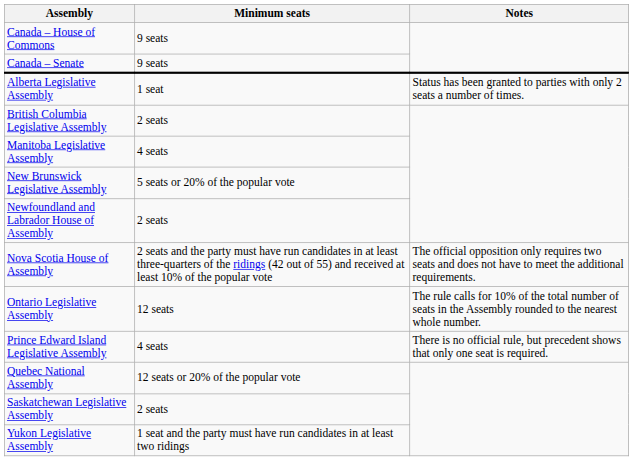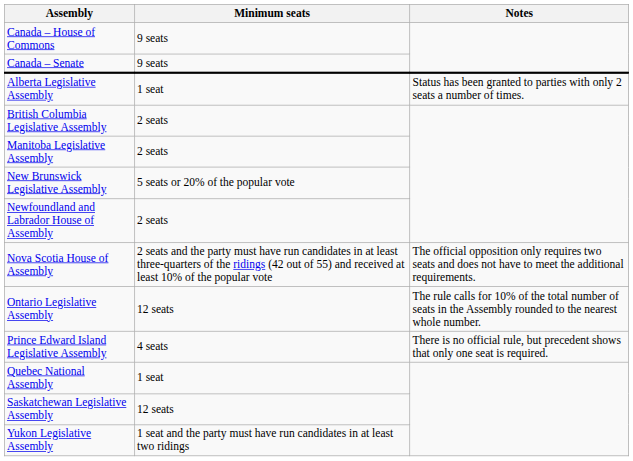 <table class="wikitable">
 <tr>
 <th>Assembly</th>
 <th>Minimum seats</th>
 <th>Notes</th>
 </tr>
 <tr>
 <td><a href='#'>Canada – House of Commons</a></td>
 <td>9 seats</td>
 </tr>
 <tr style="border-bottom: solid;">
 <td><a href='#'>Canada – Senate</a></td>
 <td>9 seats</td>
 </tr>
 <tr>
 <td><a href='#'>Alberta Legislative Assembly</a></td>
 <td>1 seat</td>
 <td>Status has been granted to parties with only 2 seats a number of times.</td>
 </tr>
 <tr>
 <td><a href='#'>British Columbia Legislative Assembly</a></td>
 <td>2 seats</td>
 </tr>
 <tr>
 <td><a href='#'>Manitoba Legislative Assembly</a></td>
-<td>4 seats</td>
+<td>2 seats</td>
 </tr>
 <tr>
 <td><a href='#'>New Brunswick Legislative Assembly</a></td>
 <td>5 seats or 20% of the popular vote</td>
 </tr>
 <tr>
 <td><a href='#'>Newfoundland and Labrador House of Assembly</a></td>
 <td>2 seats</td>
 </tr>
 <tr>
 <td><a href='#'>Nova Scotia House of Assembly</a></td>
 <td>2 seats and the party must have run candidates in at least three-quarters of the <a href='#'>ridings</a> (42 out of 55) and received at least 10% of the popular vote</td>
 <td>The official opposition only requires two seats and does not have to meet the additional requirements.</td>
 </tr>
 <tr>
 <td><a href='#'>Ontario Legislative Assembly</a></td>
 <td>12 seats</td>
 <td>The rule calls for 10% of the total number of seats in the Assembly rounded to the nearest whole number.</td>
 </tr>
 <tr>
 <td><a href='#'>Prince Edward Island Legislative Assembly</a></td>
 <td>4 seats</td>
 <td>There is no official rule, but precedent shows that only one seat is required.</td>
 </tr>
 <tr>
 <td><a href='#'>Quebec National Assembly</a></td>
-<td>12 seats or 20% of the popular vote</td>
+<td>1 seat</td>
 </tr>
 <tr>
 <td><a href='#'>Saskatchewan Legislative Assembly</a></td>
-<td>2 seats</td>
+<td>12 seats</td>
 </tr>
 <tr>
 <td><a href='#'>Yukon Legislative Assembly</a></td>
 <td>1 seat and the party must have run candidates in at least two ridings</td>
 </tr>
 </table>
